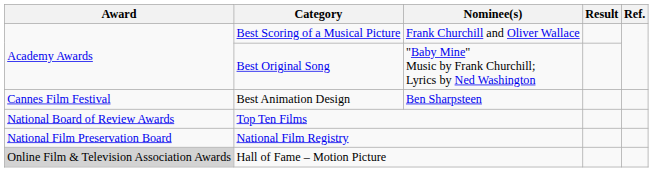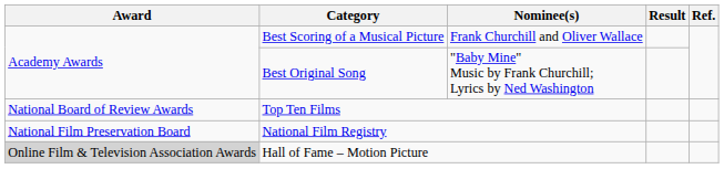 <table class="wikitable plainrowheaders">
 <tr>
 <th>Award</th>
 <th>Category</th>
 <th>Nominee(s)</th>
 <th>Result</th>
 <th>Ref.</th>
 </tr>
 <tr>
 <td rowspan="2"><a href='#'>Academy Awards</a></td>
 <td><a href='#'>Best Scoring of a Musical Picture</a></td>
 <td><a href='#'>Frank Churchill</a> and <a href='#'>Oliver Wallace</a></td>
 <td></td>
 <td rowspan="2" align="center"> <br> </td>
 </tr>
 <tr>
 <td><a href='#'>Best Original Song</a></td>
 <td>"<a href='#'>Baby Mine</a>" <br> Music by Frank Churchill; <br> Lyrics by <a href='#'>Ned Washington</a></td>
 <td></td>
 </tr>
 <tr>
-<td><a href='#'>Cannes Film Festival</a></td>
-<td>Best Animation Design</td>
-<td><a href='#'>Ben Sharpsteen</a></td>
-<td></td>
-<td align="center"></td>
-</tr>
-<tr>
 <td><a href='#'>National Board of Review Awards</a></td>
 <td colspan="2"><a href='#'>Top Ten Films</a></td>
 <td></td>
 <td align="center"></td>
 </tr>
 <tr>
 <td><a href='#'>National Film Preservation Board</a></td>
 <td colspan="2"><a href='#'>National Film Registry</a></td>
 <td></td>
 <td align="center"></td>
 </tr>
 <tr>
 <td style="background: lightgrey;">Online Film & Television Association Awards</td>
 <td colspan="2">Hall of Fame – Motion Picture</td>
 <td></td>
 <td align="center"></td>
 </tr>
 </table>
